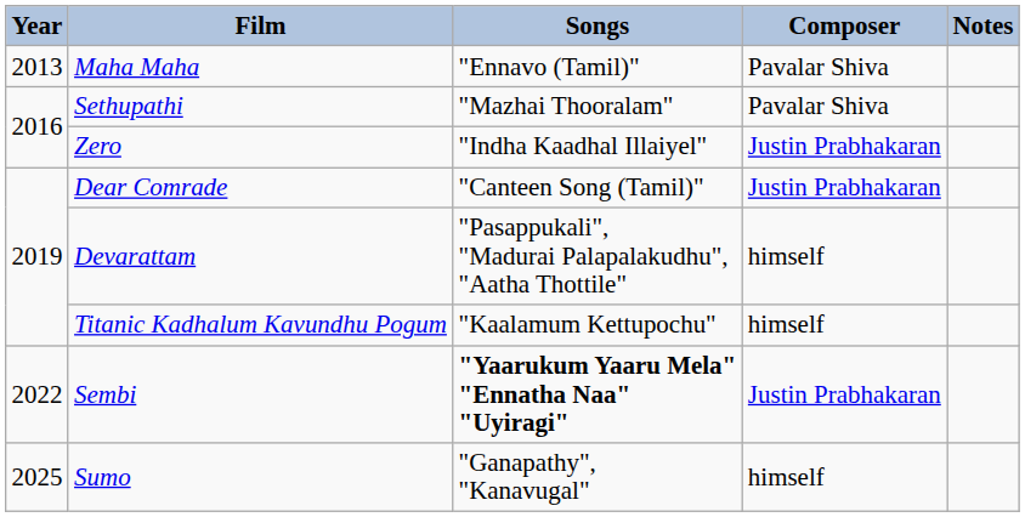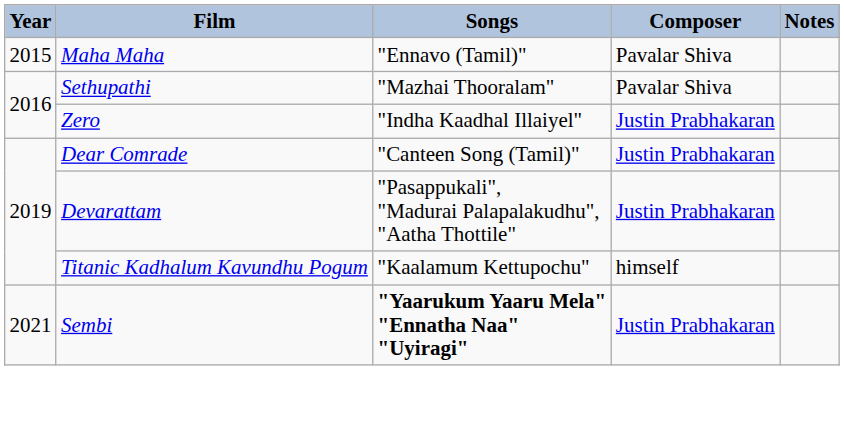 <table class="wikitable sortable">
 <tr>
 <th style="background:#B0C4DE;">Year</th>
 <th style="background:#B0C4DE;">Film</th>
 <th style="background:#B0C4DE;">Songs</th>
 <th style="background:#B0C4DE;">Composer</th>
 <th style="background:#B0C4DE;">Notes</th>
 </tr>
 <tr>
-<td>2013</td>
+<td>2015</td>
 <td><em><a href='#'>Maha Maha</a></em></td>
 <td>"Ennavo (Tamil)"</td>
 <td>Pavalar Shiva</td>
 <td></td>
 </tr>
 <tr>
 <td rowspan="2">2016</td>
 <td><em><a href='#'>Sethupathi</a></em></td>
 <td>"Mazhai Thooralam"</td>
 <td>Pavalar Shiva</td>
 <td></td>
 </tr>
 <tr>
 <td><em><a href='#'>Zero</a></em></td>
 <td>"Indha Kaadhal Illaiyel"</td>
 <td><a href='#'>Justin Prabhakaran</a></td>
 <td></td>
 </tr>
 <tr>
 <td rowspan=3>2019</td>
 <td><em><a href='#'>Dear Comrade</a></em></td>
 <td>"Canteen Song (Tamil)"</td>
 <td><a href='#'>Justin Prabhakaran</a></td>
 <td></td>
 </tr>
 <tr>
 <td><em><a href='#'>Devarattam</a></em></td>
 <td>"Pasappukali",<br>"Madurai Palapalakudhu",<br>"Aatha Thottile"</td>
-<td>himself</td>
+<td><a href='#'>Justin Prabhakaran</a></td>
 <td></td>
 </tr>
 <tr>
 <td><em><a href='#'>Titanic Kadhalum Kavundhu Pogum</a></em></td>
 <td>"Kaalamum Kettupochu"</td>
 <td>himself</td>
 <td></td>
 </tr>
 <tr>
-<td>2022</td>
+<td>2021</td>
 <td><em><a href='#'>Sembi</a></em></td>
 <td><strong>"Yaarukum Yaaru Mela" <br> "Ennatha Naa" <br> "Uyiragi"</strong></td>
 <td><a href='#'>Justin Prabhakaran</a></td>
 <td></td>
 </tr>
-<tr>
-<td>2025</td>
-<td><em><a href='#'>Sumo</a></em></td>
-<td>"Ganapathy",<br>"Kanavugal"</td>
-<td>himself</td>
-<td></td>
-</tr>
 </table>
